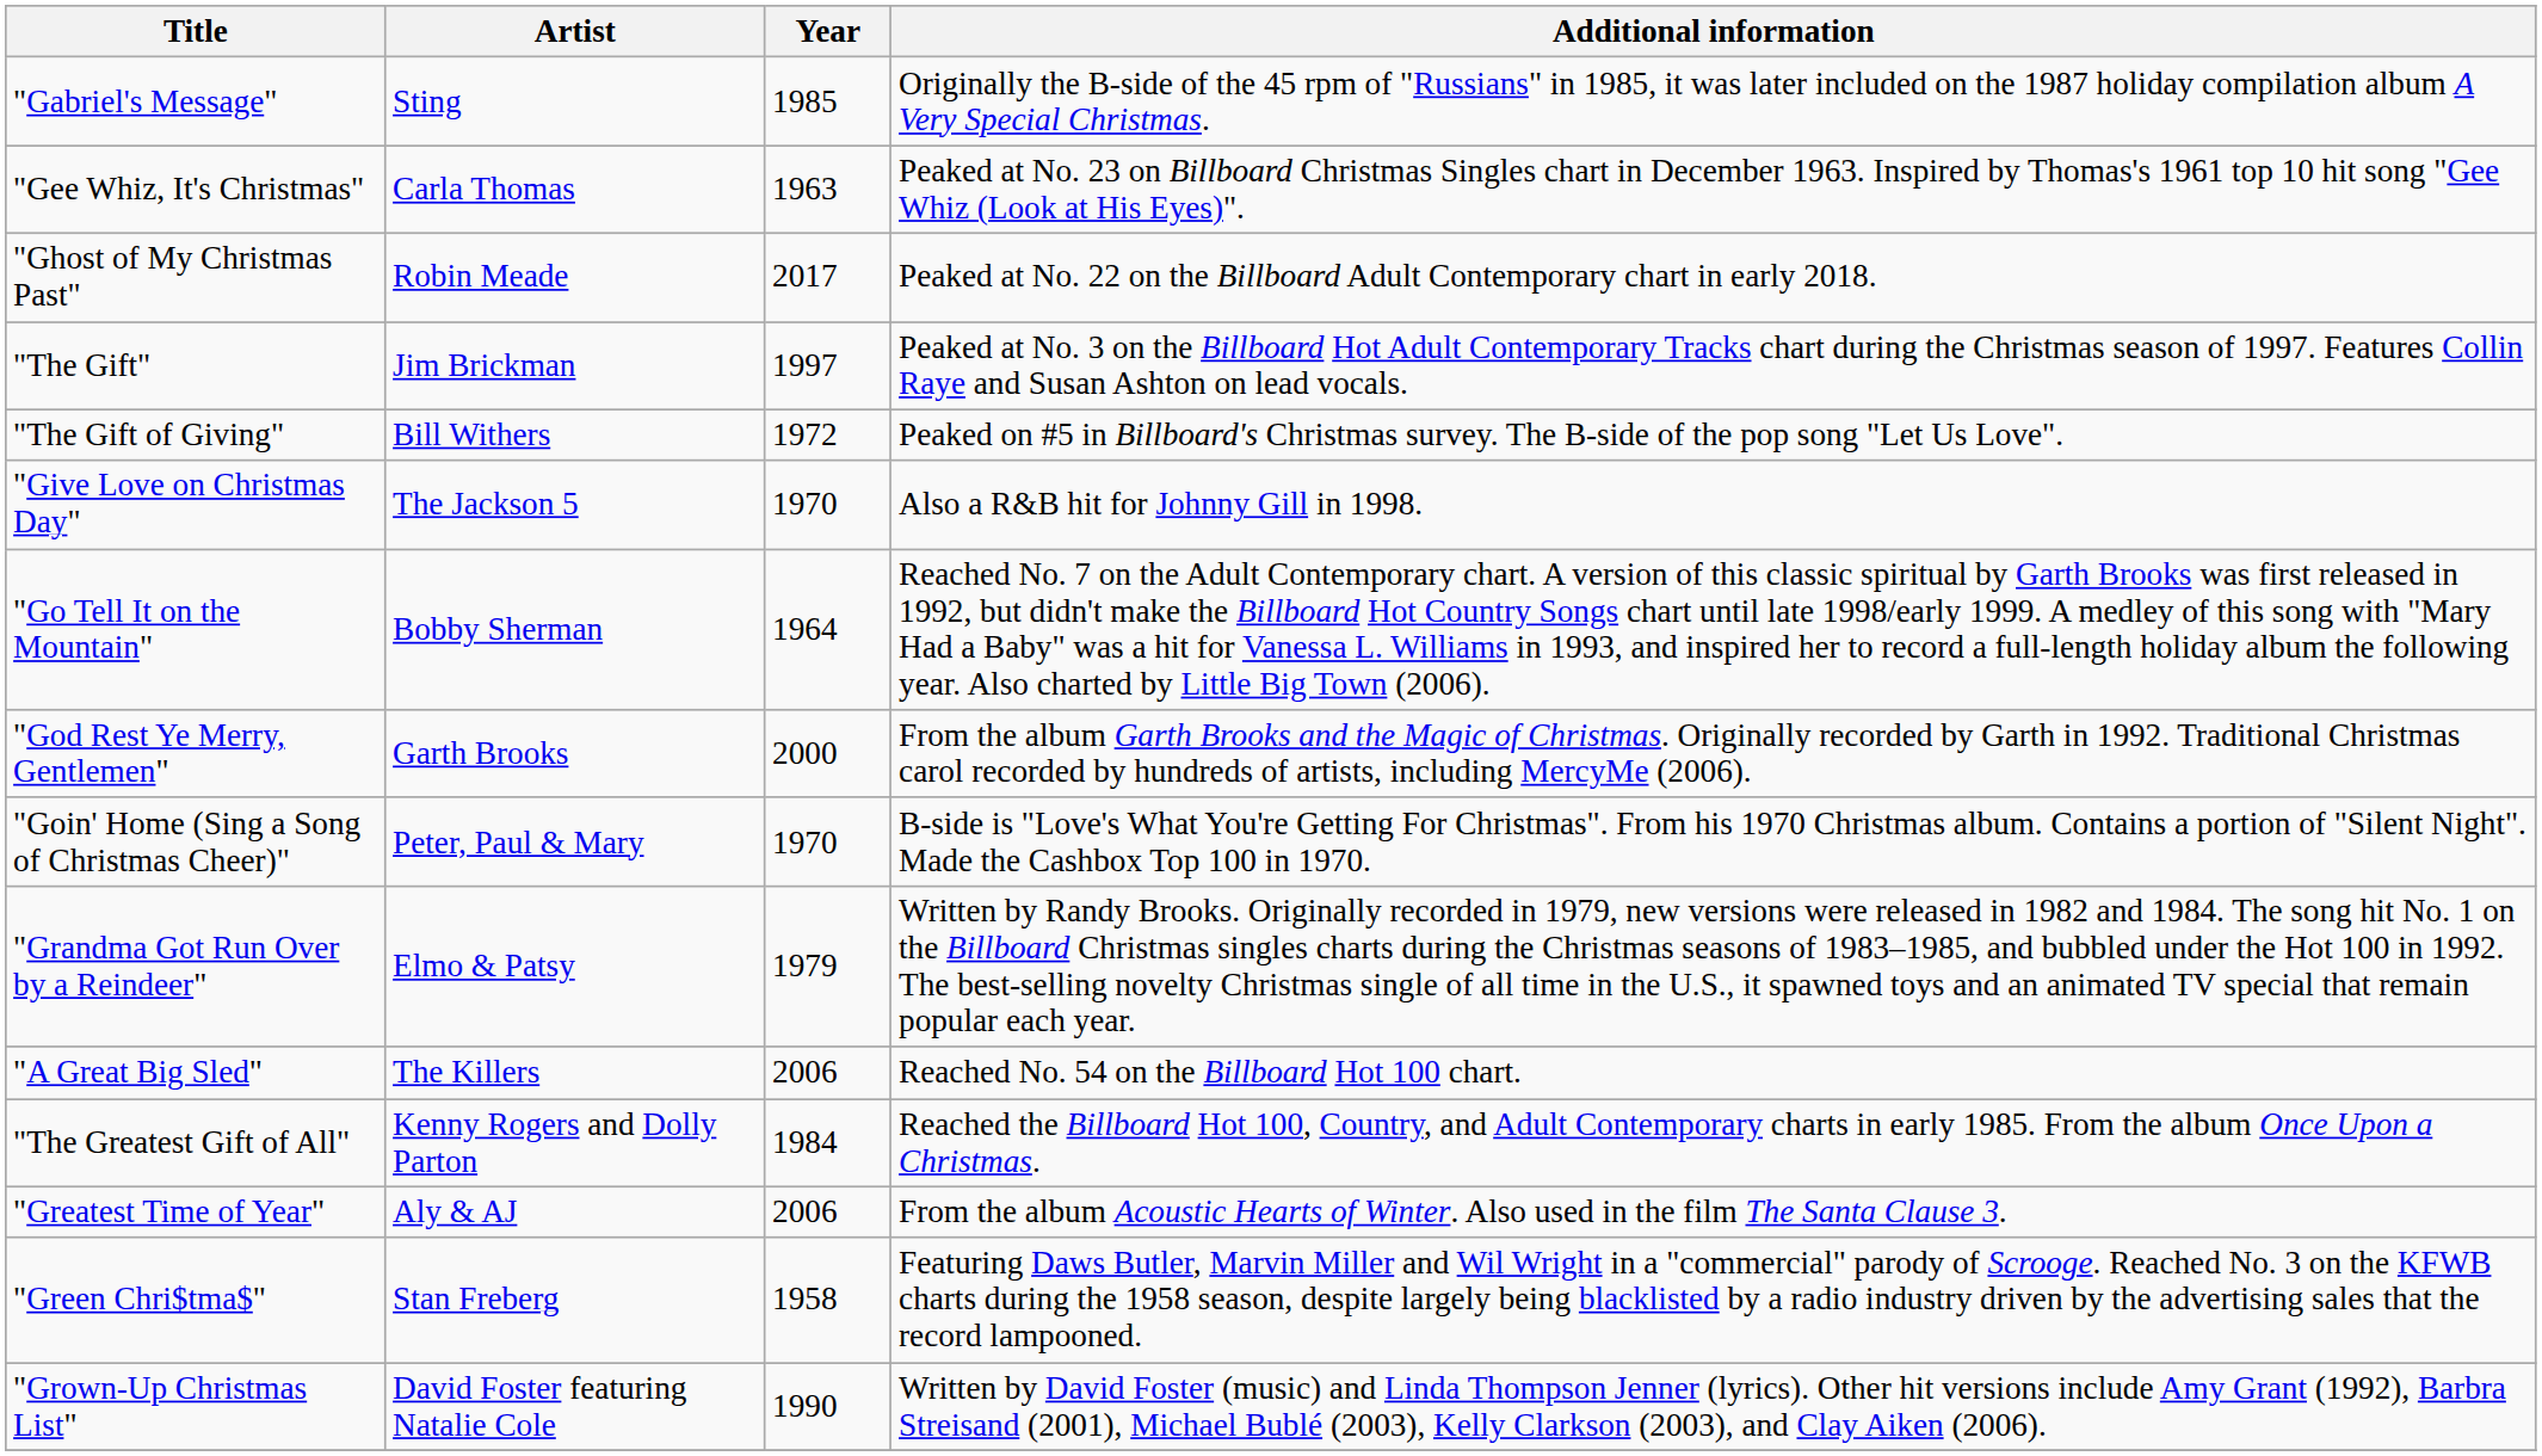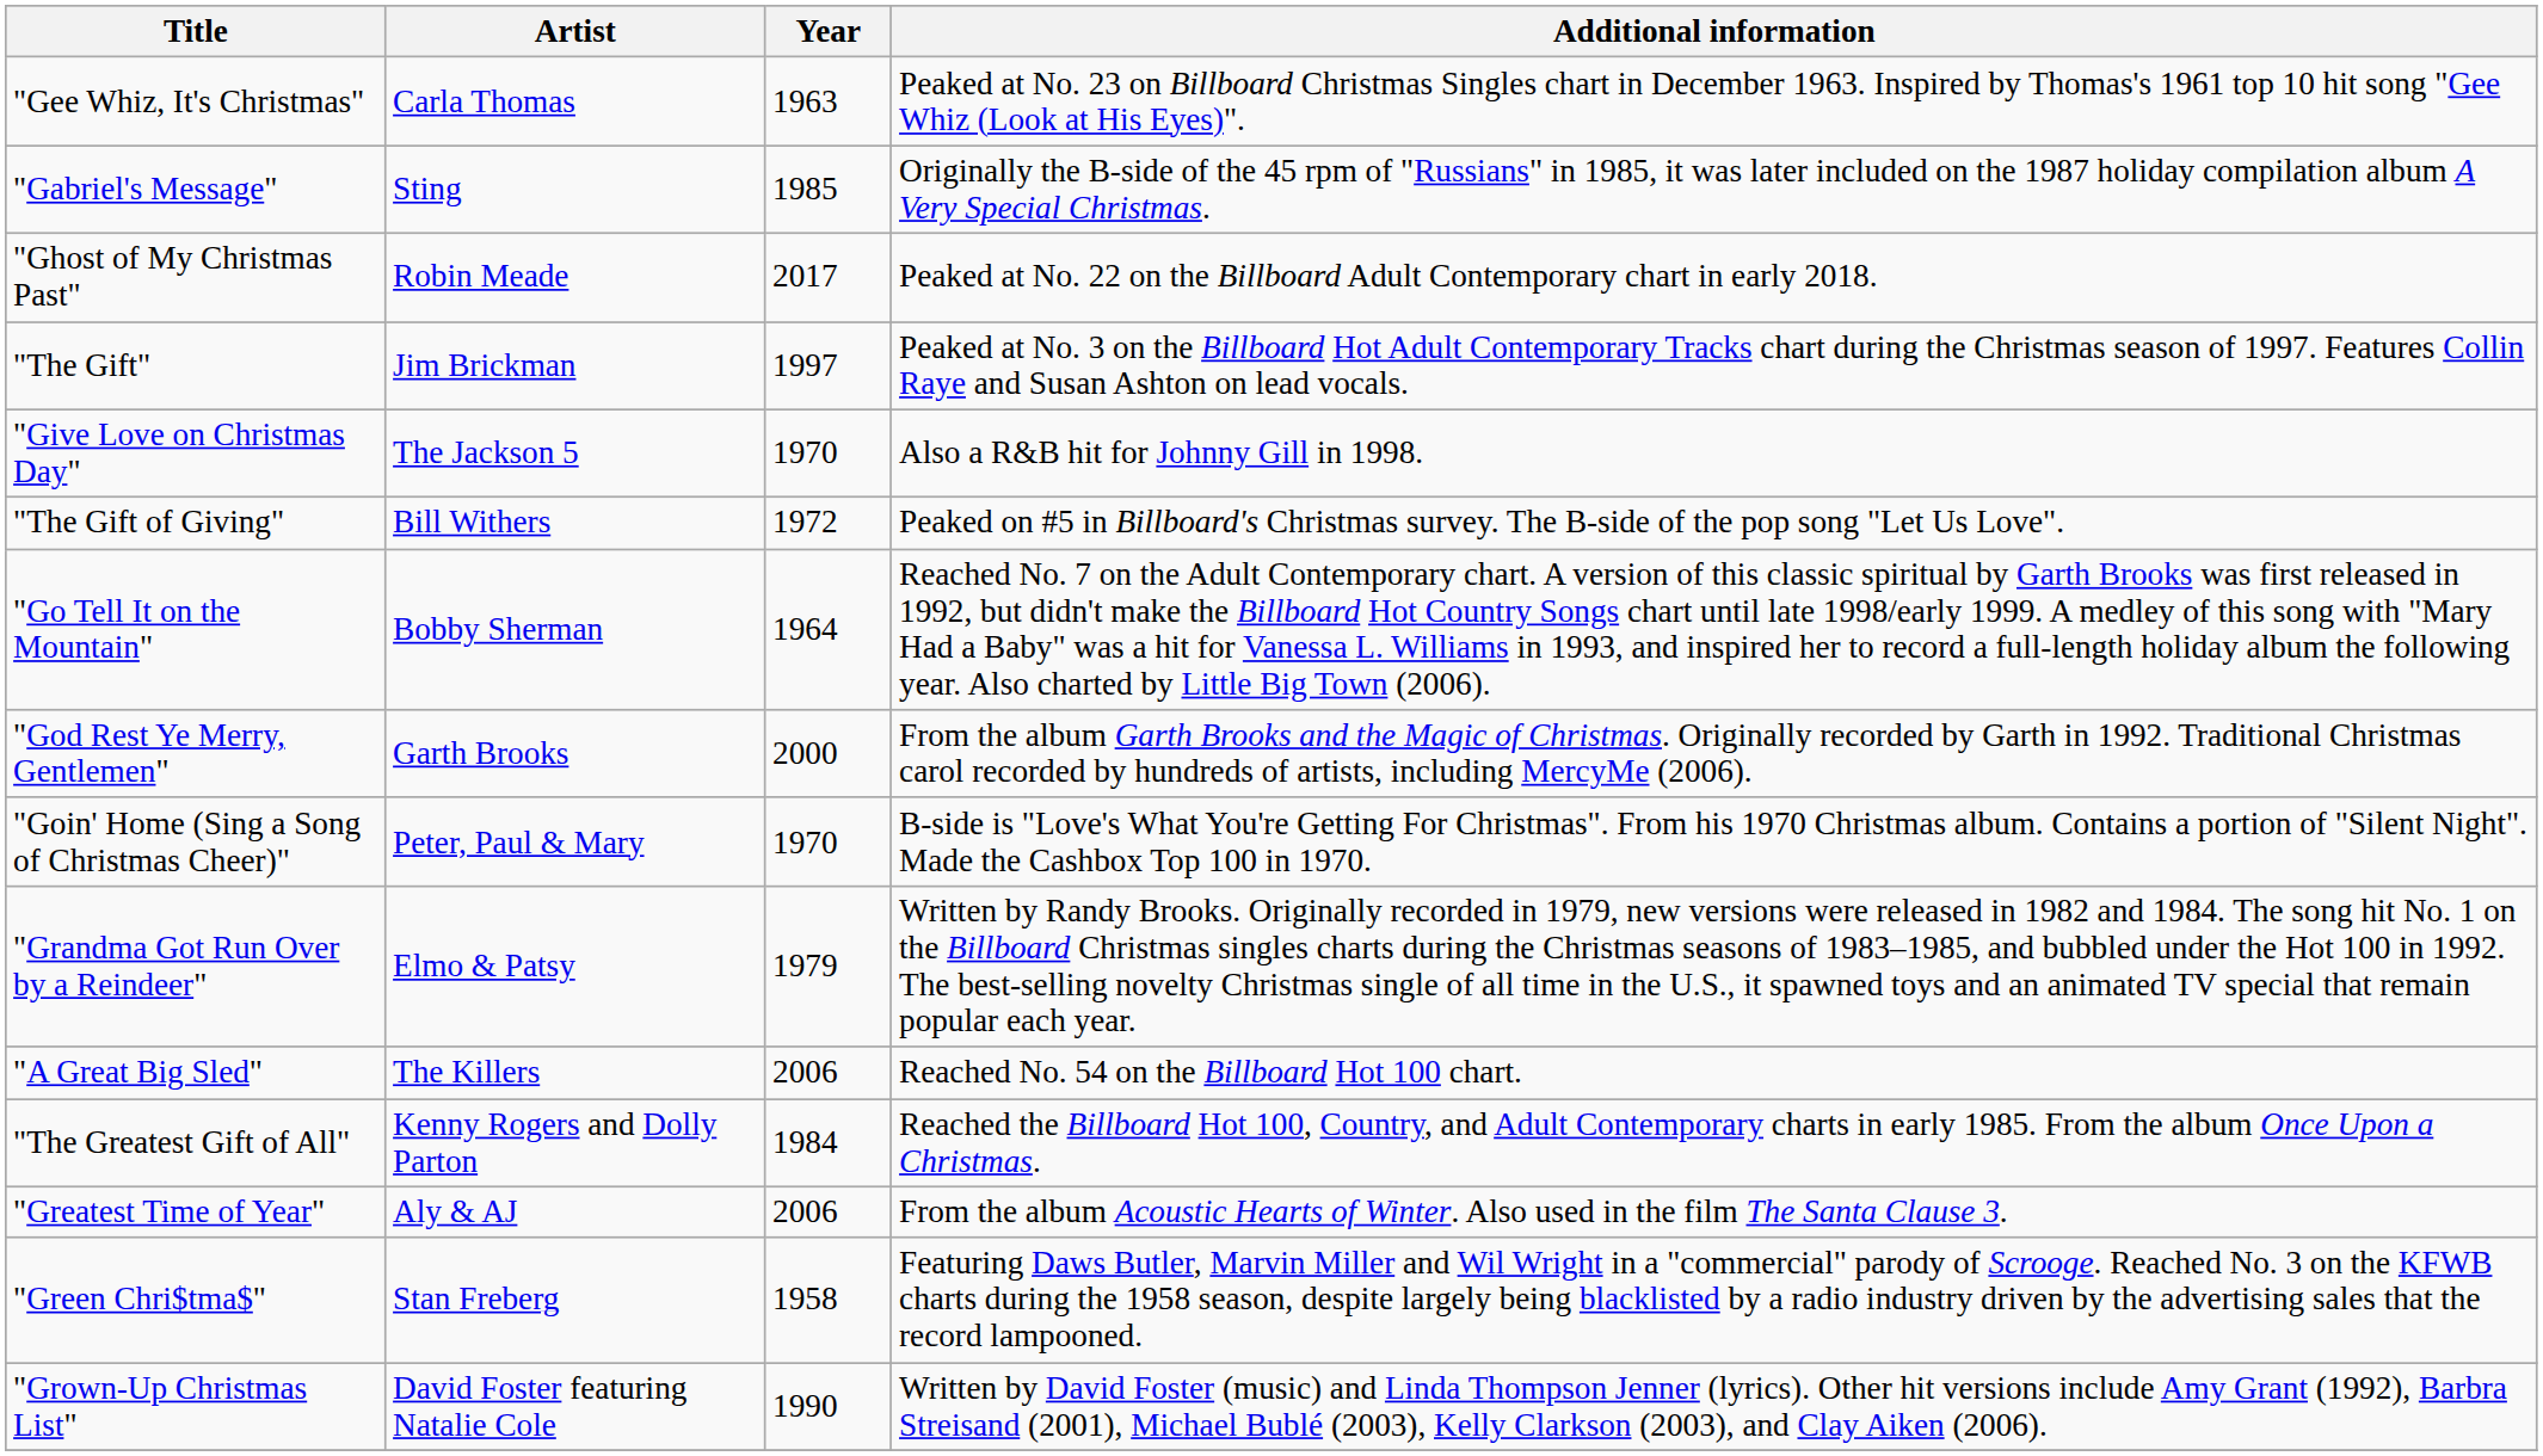 <table class="wikitable sortable" style="text-align: left;" width="auto">
 <tr>
 <th scope="col" style="width: 15%">Title</th>
 <th scope="col" style="width: 15%">Artist</th>
 <th scope="col" style="width: 5%">Year</th>
 <th class="unsortable" scope="col">Additional information</th>
 </tr>
 <tr>
+<td>"Gee Whiz, It's Christmas"</td>
+<td><a href='#'>Carla Thomas</a></td>
+<td>1963</td>
+<td>Peaked at No. 23 on <em>Billboard</em> Christmas Singles chart in December 1963. Inspired by Thomas's 1961 top 10 hit song "<a href='#'>Gee Whiz (Look at His Eyes)</a>".</td>
+</tr>
+<tr>
 <td>"<a href='#'>Gabriel's Message</a>"</td>
 <td><a href='#'>Sting</a></td>
 <td>1985</td>
 <td>Originally the B-side of the 45 rpm of "<a href='#'>Russians</a>" in 1985, it was later included on the 1987 holiday compilation album <em><a href='#'>A Very Special Christmas</a></em>.</td>
-</tr>
-<tr>
-<td>"Gee Whiz, It's Christmas"</td>
-<td><a href='#'>Carla Thomas</a></td>
-<td>1963</td>
-<td>Peaked at No. 23 on <em>Billboard</em> Christmas Singles chart in December 1963. Inspired by Thomas's 1961 top 10 hit song "<a href='#'>Gee Whiz (Look at His Eyes)</a>".</td>
 </tr>
 <tr>
 <td>"Ghost of My Christmas Past"</td>
 <td><a href='#'>Robin Meade</a></td>
 <td>2017</td>
 <td>Peaked at No. 22 on the <em>Billboard</em> Adult Contemporary chart in early 2018.</td>
 </tr>
 <tr>
 <td>"The Gift"</td>
 <td><a href='#'>Jim Brickman</a></td>
 <td>1997</td>
 <td>Peaked at No. 3 on the <em><a href='#'>Billboard</a></em> <a href='#'>Hot Adult Contemporary Tracks</a> chart during the Christmas season of 1997. Features <a href='#'>Collin Raye</a> and Susan Ashton on lead vocals.</td>
 </tr>
 <tr>
+<td>"<a href='#'>Give Love on Christmas Day</a>"</td>
+<td><a href='#'>The Jackson 5</a></td>
+<td>1970</td>
+<td>Also a R&B hit for <a href='#'>Johnny Gill</a> in 1998.</td>
+</tr>
+<tr>
 <td>"The Gift of Giving"</td>
 <td><a href='#'>Bill Withers</a></td>
 <td>1972</td>
 <td>Peaked on #5 in <em>Billboard's</em> Christmas survey. The B-side of the pop song "Let Us Love".</td>
-</tr>
-<tr>
-<td>"<a href='#'>Give Love on Christmas Day</a>"</td>
-<td><a href='#'>The Jackson 5</a></td>
-<td>1970</td>
-<td>Also a R&B hit for <a href='#'>Johnny Gill</a> in 1998.</td>
 </tr>
 <tr>
 <td>"<a href='#'>Go Tell It on the Mountain</a>"</td>
 <td><a href='#'>Bobby Sherman</a></td>
 <td>1964</td>
 <td>Reached No. 7 on the Adult Contemporary chart. A version of this classic spiritual by <a href='#'>Garth Brooks</a> was first released in 1992, but didn't make the <em><a href='#'>Billboard</a></em> <a href='#'>Hot Country Songs</a> chart until late 1998/early 1999. A medley of this song with "Mary Had a Baby" was a hit for <a href='#'>Vanessa L. Williams</a> in 1993, and inspired her to record a full-length holiday album the following year. Also charted by <a href='#'>Little Big Town</a> (2006).</td>
 </tr>
 <tr>
 <td>"<a href='#'>God Rest Ye Merry, Gentlemen</a>"</td>
 <td><a href='#'>Garth Brooks</a></td>
 <td>2000</td>
 <td>From the album <em><a href='#'>Garth Brooks and the Magic of Christmas</a></em>. Originally recorded by Garth in 1992. Traditional Christmas carol recorded by hundreds of artists, including <a href='#'>MercyMe</a> (2006).</td>
 </tr>
 <tr>
 <td>"Goin' Home (Sing a Song of Christmas Cheer)"</td>
 <td><a href='#'>Peter, Paul & Mary</a></td>
 <td>1970</td>
 <td>B-side is "Love's What You're Getting For Christmas". From his 1970 Christmas album. Contains a portion of "Silent Night". Made the Cashbox Top 100 in 1970.</td>
 </tr>
 <tr>
 <td>"<a href='#'>Grandma Got Run Over by a Reindeer</a>"</td>
 <td><a href='#'>Elmo & Patsy</a></td>
 <td>1979</td>
 <td>Written by Randy Brooks. Originally recorded in 1979, new versions were released in 1982 and 1984. The song hit No. 1 on the <em><a href='#'>Billboard</a></em> Christmas singles charts during the Christmas seasons of 1983–1985, and bubbled under the Hot 100 in 1992. The best-selling novelty Christmas single of all time in the U.S., it spawned toys and an animated TV special that remain popular each year.</td>
 </tr>
 <tr>
 <td>"<a href='#'>A Great Big Sled</a>"</td>
 <td><a href='#'>The Killers</a></td>
 <td>2006</td>
 <td>Reached No. 54 on the <em><a href='#'>Billboard</a></em> <a href='#'>Hot 100</a> chart.</td>
 </tr>
 <tr>
 <td>"The Greatest Gift of All"</td>
 <td><a href='#'>Kenny Rogers</a> and <a href='#'>Dolly Parton</a></td>
 <td>1984</td>
 <td>Reached the <em><a href='#'>Billboard</a></em> <a href='#'>Hot 100</a>, <a href='#'>Country</a>, and <a href='#'>Adult Contemporary</a> charts in early 1985. From the album <em><a href='#'>Once Upon a Christmas</a></em>.</td>
 </tr>
 <tr>
 <td>"<a href='#'>Greatest Time of Year</a>"</td>
 <td><a href='#'>Aly & AJ</a></td>
 <td>2006</td>
 <td>From the album <em><a href='#'>Acoustic Hearts of Winter</a></em>. Also used in the film <em><a href='#'>The Santa Clause 3</a></em>.</td>
 </tr>
 <tr>
 <td>"<a href='#'>Green Chri$tma$</a>"</td>
 <td><a href='#'>Stan Freberg</a></td>
 <td>1958</td>
 <td>Featuring <a href='#'>Daws Butler</a>, <a href='#'>Marvin Miller</a> and <a href='#'>Wil Wright</a> in a "commercial" parody of <em><a href='#'>Scrooge</a></em>. Reached No. 3 on the <a href='#'>KFWB</a> charts during the 1958 season, despite largely being <a href='#'>blacklisted</a> by a radio industry driven by the advertising sales that the record lampooned.</td>
 </tr>
 <tr>
 <td>"<a href='#'>Grown-Up Christmas List</a>"</td>
 <td><a href='#'>David Foster</a> featuring <a href='#'>Natalie Cole</a></td>
 <td>1990</td>
 <td>Written by <a href='#'>David Foster</a> (music) and <a href='#'>Linda Thompson Jenner</a> (lyrics). Other hit versions include <a href='#'>Amy Grant</a> (1992), <a href='#'>Barbra Streisand</a> (2001), <a href='#'>Michael Bublé</a> (2003), <a href='#'>Kelly Clarkson</a> (2003), and <a href='#'>Clay Aiken</a> (2006).</td>
 </tr>
 <tr>
 </tr>
 </table>
